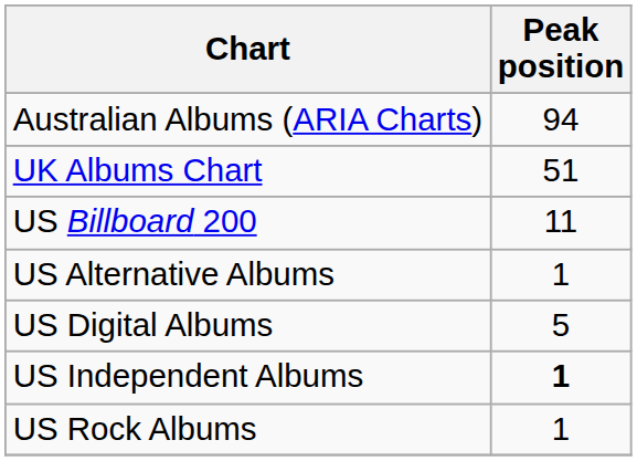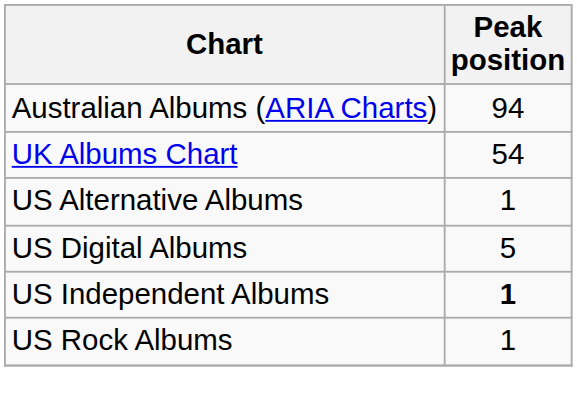 <table class="wikitable sortable">
 <tr>
 <th align="center">Chart</th>
 <th align="center">Peak <br>position</th>
 </tr>
 <tr>
 <td>Australian Albums (<a href='#'>ARIA Charts</a>) </td>
 <td align="center">94</td>
 </tr>
 <tr>
 <td><a href='#'>UK Albums Chart</a></td>
-<td align="center">51</td>
-</tr>
-<tr>
-<td>US <a href='#'><em>Billboard</em> 200</a></td>
-<td align="center">11</td>
+<td align="center">54</td>
 </tr>
 <tr>
 <td>US Alternative Albums</td>
 <td align="center">1</td>
 </tr>
 <tr>
 <td>US Digital Albums</td>
 <td align="center">5</td>
 </tr>
 <tr>
 <td>US Independent Albums</td>
 <td align="center"><strong>1</strong></td>
 </tr>
 <tr>
 <td>US Rock Albums</td>
 <td align="center">1</td>
 </tr>
 <tr>
 </tr>
 </table>
